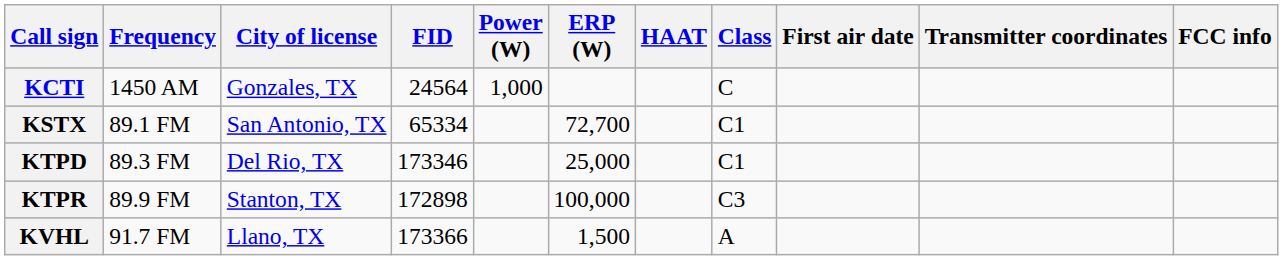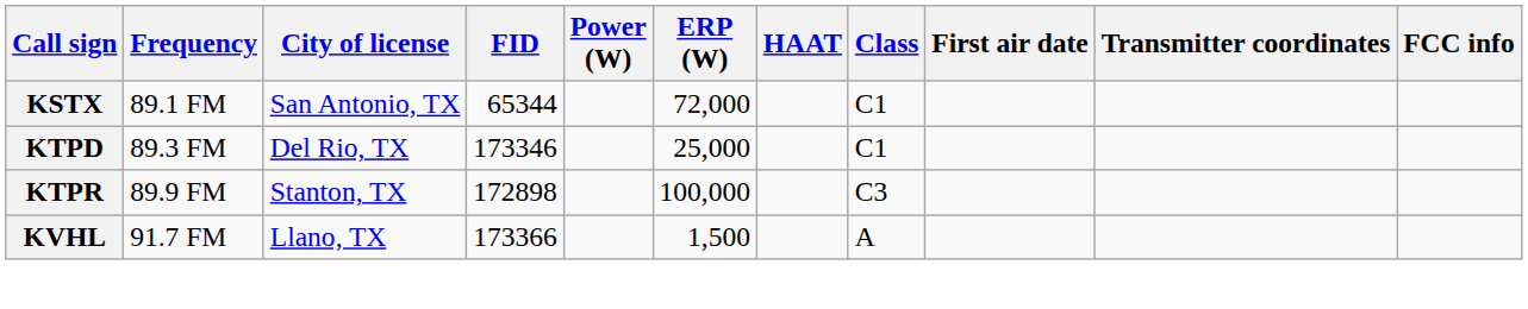 <table class="wikitable sortable">
 <tr>
 <th scope="col"><a href='#'>Call sign</a></th>
 <th scope="col" data-sort-type="number"><a href='#'>Frequency</a></th>
 <th scope="col"><a href='#'>City of license</a></th>
 <th scope="col" data-sort-type="number"><a href='#'>FID</a></th>
 <th scope="col" data-sort-type="number"><a href='#'>Power</a><br>(W)</th>
 <th scope="col" data-sort-type="number"><a href='#'>ERP</a><br>(W)</th>
 <th scope="col" data-sort-type="number"><a href='#'>HAAT</a></th>
 <th scope="col"><a href='#'>Class</a></th>
 <th scope="col">First air date</th>
 <th scope="col" class="unsortable">Transmitter coordinates</th>
 <th scope="col" class="unsortable">FCC info</th>
 </tr>
 <tr>
-<th scope="row"><a href='#'>KCTI</a></th>
-<td>1450 AM</td>
-<td><a href='#'>Gonzales, TX</a></td>
-<td style="text-align: right;">24564</td>
-<td style="text-align: right;">1,000</td>
-<td></td>
-<td></td>
-<td>C</td>
-<td></td>
-<td></td>
-<td><br></td>
-</tr>
-<tr>
 <th scope="row">KSTX</th>
 <td>89.1 FM</td>
 <td><a href='#'>San Antonio, TX</a></td>
-<td style="text-align: right;">65334</td>
+<td style="text-align: right;">65344</td>
 <td></td>
-<td style="text-align: right;">72,700</td>
+<td style="text-align: right;">72,000</td>
 <td></td>
 <td>C1</td>
 <td></td>
 <td></td>
 <td><br></td>
 </tr>
 <tr>
 <th scope="row">KTPD</th>
 <td>89.3 FM</td>
 <td><a href='#'>Del Rio, TX</a></td>
 <td style="text-align: right;">173346</td>
 <td></td>
 <td style="text-align: right;">25,000</td>
 <td></td>
 <td>C1</td>
 <td></td>
 <td></td>
 <td><br></td>
 </tr>
 <tr>
 <th scope="row">KTPR</th>
 <td>89.9 FM</td>
 <td><a href='#'>Stanton, TX</a></td>
 <td style="text-align: right;">172898</td>
 <td></td>
 <td style="text-align: right;">100,000</td>
 <td></td>
 <td>C3</td>
 <td></td>
 <td></td>
 <td><br></td>
 </tr>
 <tr>
 <th scope="row">KVHL</th>
 <td>91.7 FM</td>
 <td><a href='#'>Llano, TX</a></td>
 <td style="text-align: right;">173366</td>
 <td></td>
 <td style="text-align: right;">1,500</td>
 <td></td>
 <td>A</td>
 <td></td>
 <td></td>
 <td><br></td>
 </tr>
 </table>
